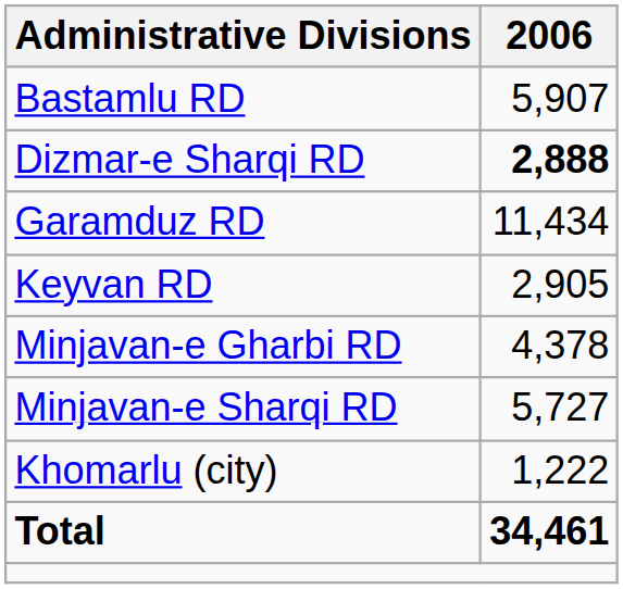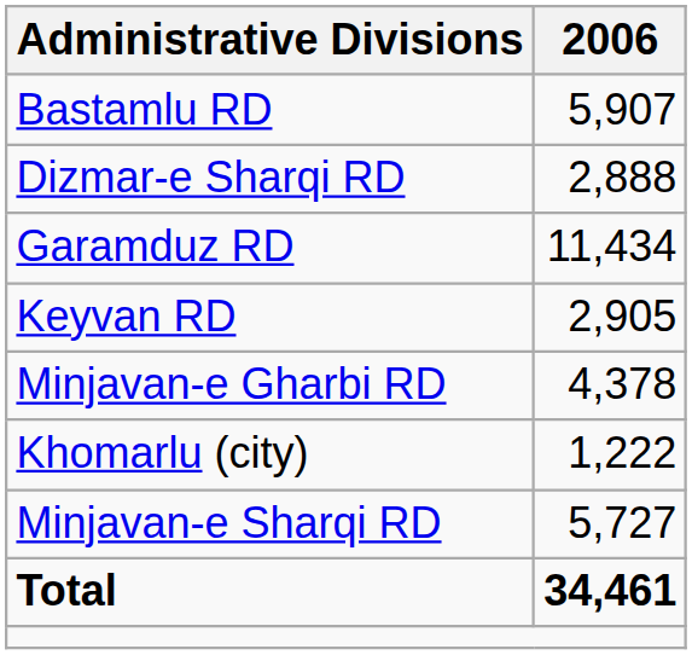 <table class="wikitable">
 <tr>
 <th>Administrative Divisions</th>
 <th>2006</th>
 </tr>
 <tr>
 <td><a href='#'>Bastamlu RD</a></td>
 <td style="text-align: right;">5,907</td>
 </tr>
 <tr>
 <td><a href='#'>Dizmar-e Sharqi RD</a></td>
-<td style="text-align: right;"><strong>2,888</strong></td>
+<td style="text-align: right;">2,888</td>
 </tr>
 <tr>
 <td><a href='#'>Garamduz RD</a></td>
 <td style="text-align: right;">11,434</td>
 </tr>
 <tr>
 <td><a href='#'>Keyvan RD</a></td>
 <td style="text-align: right;">2,905</td>
 </tr>
 <tr>
 <td><a href='#'>Minjavan-e Gharbi RD</a></td>
 <td style="text-align: right;">4,378</td>
 </tr>
 <tr>
+<td><a href='#'>Khomarlu</a> (city)</td>
+<td style="text-align: right;">1,222</td>
+</tr>
+<tr>
 <td><a href='#'>Minjavan-e Sharqi RD</a></td>
 <td style="text-align: right;">5,727</td>
-</tr>
-<tr>
-<td><a href='#'>Khomarlu</a> (city)</td>
-<td style="text-align: right;">1,222</td>
 </tr>
 <tr>
 <td><strong>Total</strong></td>
 <td style="text-align: right;"><strong>34,461</strong></td>
 </tr>
 <tr>
 <td colspan=2></td>
 </tr>
 </table>
